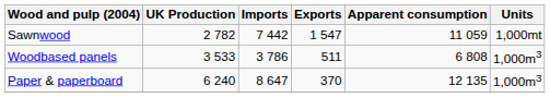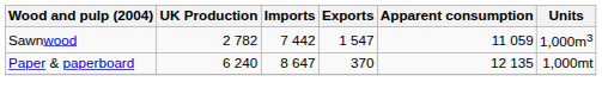 <table class="wikitable">
 <tr>
 <th>Wood and pulp (2004)</th>
 <th>UK Production</th>
 <th>Imports</th>
 <th>Exports</th>
 <th>Apparent consumption</th>
 <th>Units</th>
 </tr>
 <tr>
 <td>Sawn<a href='#'>wood</a></td>
 <td style="text-align:right;">2 782</td>
 <td style="text-align:right;">7 442</td>
 <td style="text-align:right;">1 547</td>
 <td style="text-align:right;">11 059</td>
-<td style="text-align:right;">1,000mt</td>
-</tr>
-<tr>
-<td><a href='#'>Woodbased panels</a></td>
-<td style="text-align:right;">3 533</td>
-<td style="text-align:right;">3 786</td>
-<td style="text-align:right;">511</td>
-<td style="text-align:right;">6 808</td>
 <td style="text-align:right;">1,000m<sup>3</sup></td>
 </tr>
 <tr>
 <td><a href='#'>Paper</a> & <a href='#'>paperboard</a></td>
 <td style="text-align:right;">6 240</td>
 <td style="text-align:right;">8 647</td>
 <td style="text-align:right;">370</td>
 <td style="text-align:right;">12 135</td>
-<td style="text-align:right;">1,000m<sup>3</sup></td>
+<td style="text-align:right;">1,000mt</td>
 </tr>
 <tr>
 </tr>
 </table>
